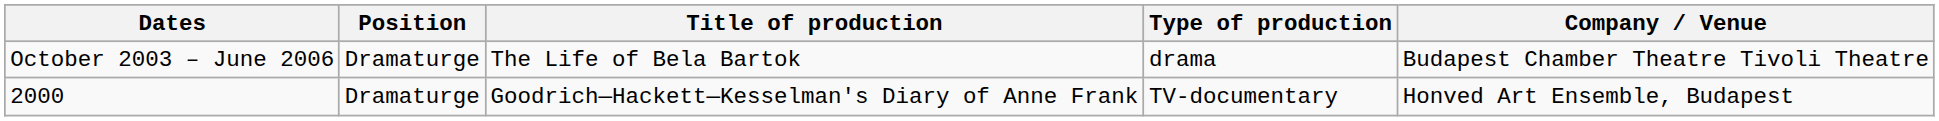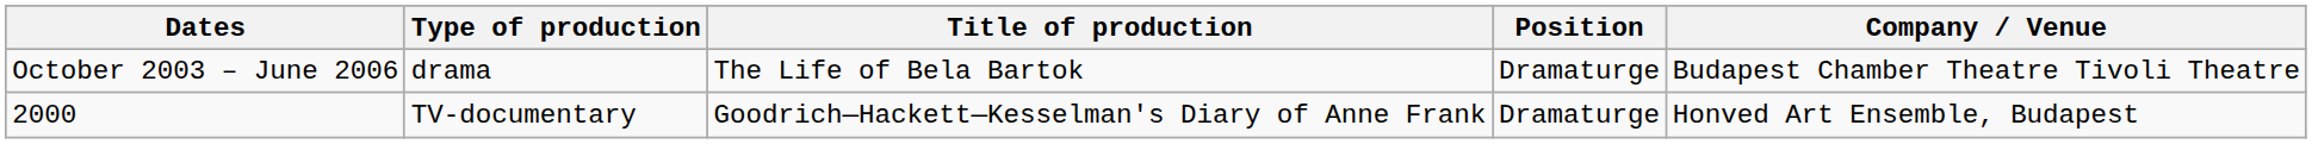 <table class="wikitable">
 <tr>
 <th>Dates</th>
+<th>Type of production</th>
+<th>Title of production</th>
 <th>Position</th>
-<th>Title of production</th>
-<th>Type of production</th>
 <th>Company / Venue</th>
 </tr>
 <tr>
 <td>October 2003 – June 2006</td>
+<td>drama</td>
+<td>The Life of Bela Bartok</td>
 <td>Dramaturge</td>
-<td>The Life of Bela Bartok</td>
-<td>drama</td>
 <td>Budapest Chamber Theatre Tivoli Theatre</td>
 </tr>
 <tr>
 <td>2000</td>
+<td>TV-documentary</td>
+<td>Goodrich—Hackett—Kesselman's Diary of Anne Frank</td>
 <td>Dramaturge</td>
-<td>Goodrich—Hackett—Kesselman's Diary of Anne Frank</td>
-<td>TV-documentary</td>
 <td>Honved Art Ensemble, Budapest</td>
 </tr>
 </table>
